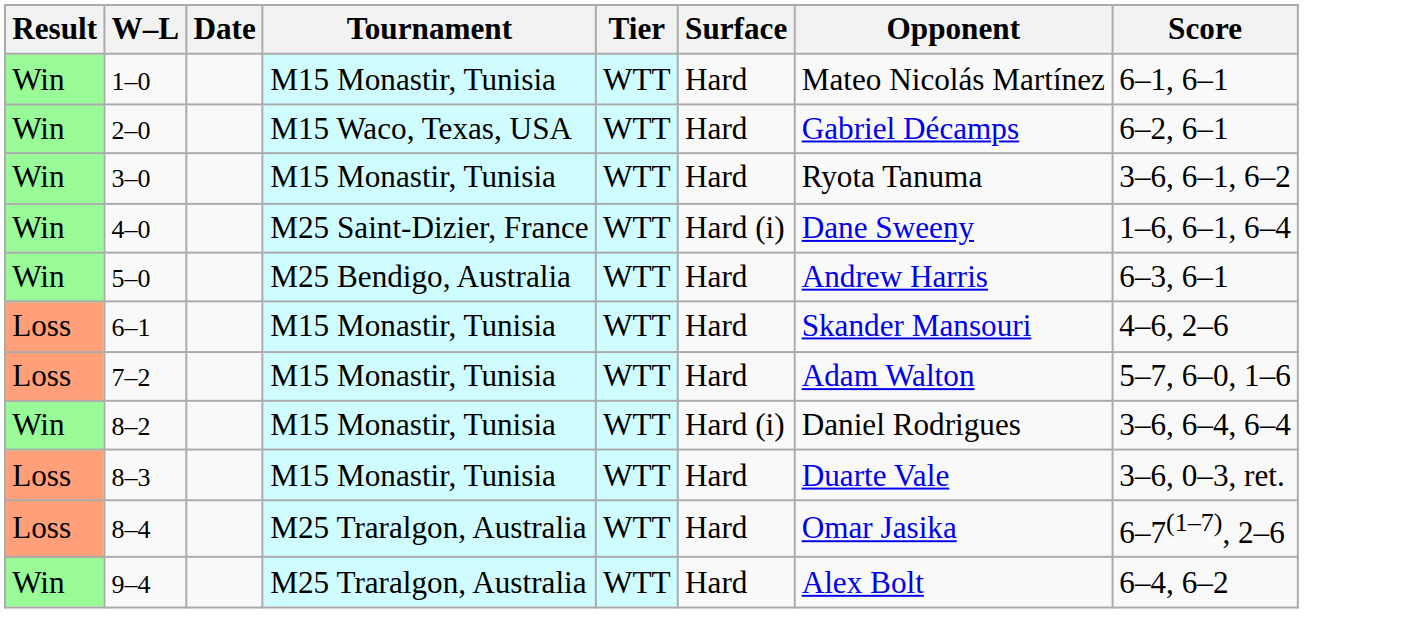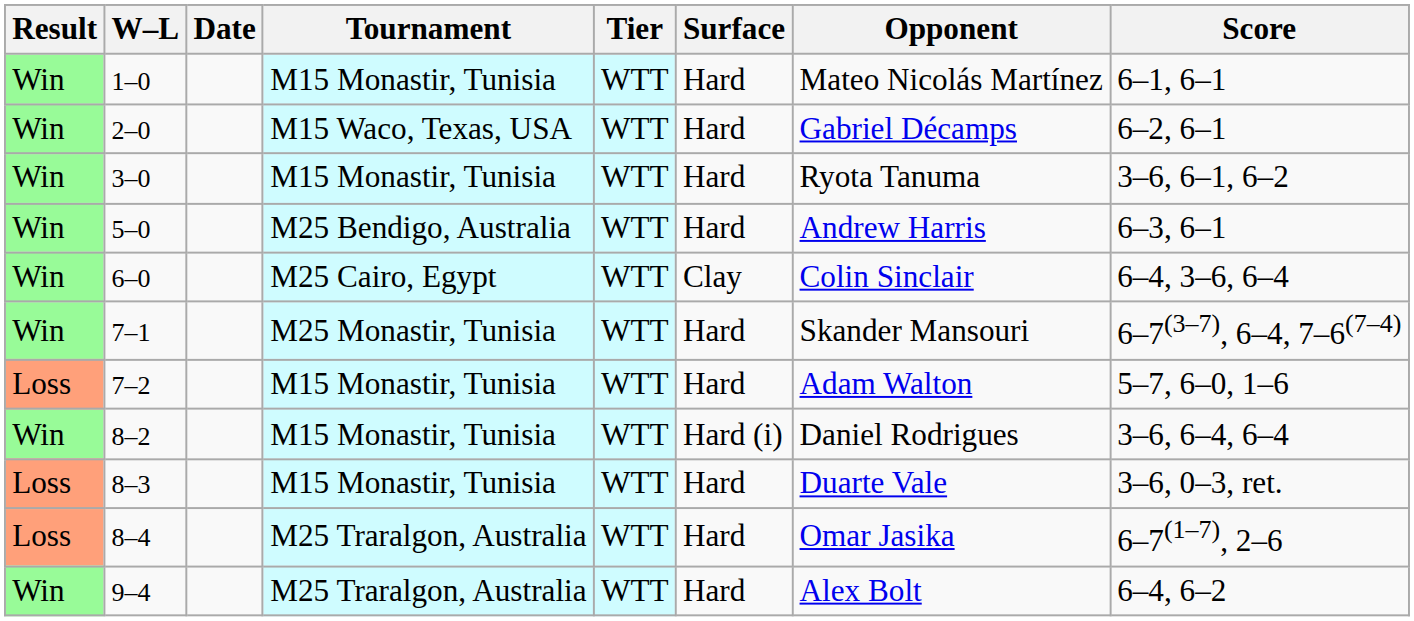 <table class="sortable wikitable nowrap">
 <tr>
 <th>Result</th>
 <th class="unsortable">W–L</th>
 <th>Date</th>
 <th>Tournament</th>
 <th>Tier</th>
 <th>Surface</th>
 <th>Opponent</th>
 <th class="unsortable">Score</th>
 </tr>
 <tr>
 <td bgcolor=98fb98>Win</td>
 <td><small>1–0</small></td>
 <td></td>
 <td style="background:#cffcff;">M15 Monastir, Tunisia</td>
 <td style="background:#cffcff;">WTT</td>
 <td>Hard</td>
 <td> Mateo Nicolás Martínez</td>
 <td>6–1, 6–1</td>
 </tr>
 <tr>
 <td bgcolor=98fb98>Win</td>
 <td><small>2–0</small></td>
 <td></td>
 <td style="background:#cffcff;">M15 Waco, Texas, USA</td>
 <td style="background:#cffcff;">WTT</td>
 <td>Hard</td>
 <td> <a href='#'>Gabriel Décamps</a></td>
 <td>6–2, 6–1</td>
 </tr>
 <tr>
 <td bgcolor=98fb98>Win</td>
 <td><small>3–0</small></td>
 <td></td>
 <td style="background:#cffcff;">M15 Monastir, Tunisia</td>
 <td style="background:#cffcff;">WTT</td>
 <td>Hard</td>
 <td> Ryota Tanuma</td>
 <td>3–6, 6–1, 6–2</td>
 </tr>
 <tr>
 <td bgcolor=98fb98>Win</td>
-<td><small>4–0</small></td>
-<td></td>
-<td style="background:#cffcff;">M25 Saint-Dizier, France</td>
-<td style="background:#cffcff;">WTT</td>
-<td>Hard (i)</td>
-<td> <a href='#'>Dane Sweeny</a></td>
-<td>1–6, 6–1, 6–4</td>
-</tr>
-<tr>
-<td bgcolor=98fb98>Win</td>
 <td><small>5–0</small></td>
 <td></td>
 <td style="background:#cffcff;">M25 Bendigo, Australia</td>
 <td style="background:#cffcff;">WTT</td>
 <td>Hard</td>
 <td> <a href='#'>Andrew Harris</a></td>
 <td>6–3, 6–1</td>
 </tr>
 <tr>
-<td bgcolor=FFA07A>Loss</td>
-<td><small>6–1</small></td>
+<td bgcolor=98fb98>Win</td>
+<td><small>6–0</small></td>
 <td></td>
-<td style="background:#cffcff;">M15 Monastir, Tunisia</td>
+<td style="background:#cffcff;">M25 Cairo, Egypt</td>
+<td style="background:#cffcff;">WTT</td>
+<td>Clay</td>
+<td> <a href='#'>Colin Sinclair</a></td>
+<td>6–4, 3–6, 6–4</td>
+</tr>
+<tr>
+<td bgcolor=98fb98>Win</td>
+<td><small>7–1</small></td>
+<td></td>
+<td style="background:#cffcff;">M25 Monastir, Tunisia</td>
 <td style="background:#cffcff;">WTT</td>
 <td>Hard</td>
-<td> <a href='#'>Skander Mansouri</a></td>
-<td>4–6, 2–6</td>
+<td> Skander Mansouri</td>
+<td>6–7<sup>(3–7)</sup>, 6–4, 7–6<sup>(7–4)</sup></td>
 </tr>
 <tr>
 <td bgcolor=FFA07A>Loss</td>
 <td><small>7–2</small></td>
 <td></td>
 <td style="background:#cffcff;">M15 Monastir, Tunisia</td>
 <td style="background:#cffcff;">WTT</td>
 <td>Hard</td>
 <td> <a href='#'>Adam Walton</a></td>
 <td>5–7, 6–0, 1–6</td>
 </tr>
 <tr>
 <td bgcolor=98fb98>Win</td>
 <td><small>8–2</small></td>
 <td></td>
 <td style="background:#cffcff;">M15 Monastir, Tunisia</td>
 <td style="background:#cffcff;">WTT</td>
 <td>Hard (i)</td>
 <td> Daniel Rodrigues</td>
 <td>3–6, 6–4, 6–4</td>
 </tr>
 <tr>
 <td bgcolor=FFA07A>Loss</td>
 <td><small>8–3</small></td>
 <td></td>
 <td style="background:#cffcff;">M15 Monastir, Tunisia</td>
 <td style="background:#cffcff;">WTT</td>
 <td>Hard</td>
 <td> <a href='#'>Duarte Vale</a></td>
 <td>3–6, 0–3, ret.</td>
 </tr>
 <tr>
 <td bgcolor=FFA07A>Loss</td>
 <td><small>8–4</small></td>
 <td></td>
 <td style="background:#cffcff;">M25 Traralgon, Australia</td>
 <td style="background:#cffcff;">WTT</td>
 <td>Hard</td>
 <td> <a href='#'>Omar Jasika</a></td>
 <td>6–7<sup>(1–7)</sup>, 2–6</td>
 </tr>
 <tr>
 <td bgcolor=98FB98>Win</td>
 <td><small>9–4</small></td>
 <td></td>
 <td style="background:#cffcff;">M25 Traralgon, Australia</td>
 <td style="background:#cffcff;">WTT</td>
 <td>Hard</td>
 <td> <a href='#'>Alex Bolt</a></td>
 <td>6–4, 6–2</td>
 </tr>
 </table>
